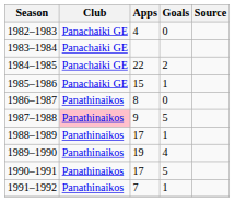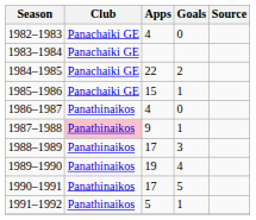 <table class="wikitable">
 <tr>
 <th>Season</th>
 <th>Club</th>
 <th>Apps</th>
 <th>Goals</th>
 <th>Source</th>
 </tr>
 <tr>
 <td>1982–1983</td>
 <td><a href='#'>Panachaiki GE</a></td>
 <td>4</td>
 <td>0</td>
 <td></td>
 </tr>
 <tr>
 <td>1983–1984</td>
 <td><a href='#'>Panachaiki GE</a></td>
 <td></td>
 <td></td>
 <td></td>
 </tr>
 <tr>
 <td>1984–1985</td>
 <td><a href='#'>Panachaiki GE</a></td>
 <td>22</td>
 <td>2</td>
 <td></td>
 </tr>
 <tr>
 <td>1985–1986</td>
 <td><a href='#'>Panachaiki GE</a></td>
 <td>15</td>
 <td>1</td>
 <td></td>
 </tr>
 <tr>
 <td>1986–1987</td>
 <td><a href='#'>Panathinaikos</a></td>
-<td>8</td>
+<td>4</td>
 <td>0</td>
 <td></td>
 </tr>
 <tr>
 <td>1987–1988</td>
 <td style="background: pink;"><a href='#'>Panathinaikos</a></td>
 <td>9</td>
-<td>5</td>
+<td>1</td>
 <td></td>
 </tr>
 <tr>
 <td>1988–1989</td>
 <td><a href='#'>Panathinaikos</a></td>
 <td>17</td>
-<td>1</td>
+<td>3</td>
 <td></td>
 </tr>
 <tr>
 <td>1989–1990</td>
 <td><a href='#'>Panathinaikos</a></td>
 <td>19</td>
 <td>4</td>
 <td></td>
 </tr>
 <tr>
 <td>1990–1991</td>
 <td><a href='#'>Panathinaikos</a></td>
 <td>17</td>
 <td>5</td>
 <td></td>
 </tr>
 <tr>
 <td>1991–1992</td>
 <td><a href='#'>Panathinaikos</a></td>
-<td>7</td>
+<td>5</td>
 <td>1</td>
 <td></td>
 </tr>
 <tr>
 </tr>
 </table>
